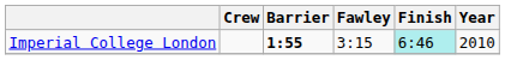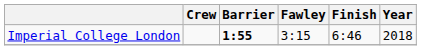 <table class="wikitable">
 <tr>
 <th></th>
 <th>Crew</th>
 <th>Barrier</th>
 <th>Fawley</th>
 <th>Finish</th>
 <th>Year</th>
 </tr>
 <tr>
 <td><a href='#'>Imperial College London</a></td>
 <td></td>
 <td><strong>1:55</strong></td>
 <td>3:15</td>
-<td style="background: paleturquoise;">6:46</td>
-<td>2010</td>
+<td>6:46</td>
+<td>2018</td>
 </tr>
 <tr>
 </tr>
 </table>
